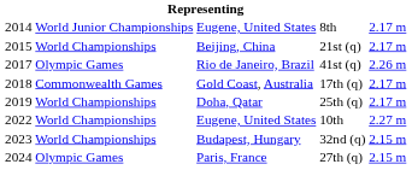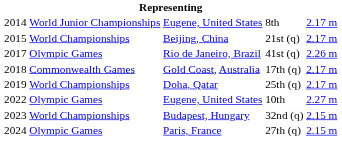 <table>
 <tr>
 <th colspan="5">Representing </th>
 </tr>
 <tr>
 <td>2014</td>
 <td><a href='#'>World Junior Championships</a></td>
 <td><a href='#'>Eugene, United States</a></td>
 <td>8th</td>
 <td><a href='#'>2.17 m</a></td>
 </tr>
 <tr>
 <td>2015</td>
 <td><a href='#'>World Championships</a></td>
 <td><a href='#'>Beijing, China</a></td>
 <td>21st (q)</td>
 <td><a href='#'>2.17 m</a></td>
 </tr>
 <tr>
 <td>2017</td>
 <td><a href='#'>Olympic Games</a></td>
 <td><a href='#'>Rio de Janeiro, Brazil</a></td>
 <td>41st (q)</td>
 <td><a href='#'>2.26 m</a></td>
 </tr>
 <tr>
 <td>2018</td>
 <td><a href='#'>Commonwealth Games</a></td>
 <td><a href='#'>Gold Coast</a>, <a href='#'>Australia</a></td>
 <td>17th (q)</td>
 <td><a href='#'>2.17 m</a></td>
 </tr>
 <tr>
 <td>2019</td>
 <td><a href='#'>World Championships</a></td>
 <td><a href='#'>Doha, Qatar</a></td>
 <td>25th (q)</td>
 <td><a href='#'>2.17 m</a></td>
 </tr>
 <tr>
 <td>2022</td>
-<td><a href='#'>World Championships</a></td>
+<td><a href='#'>Olympic Games</a></td>
 <td><a href='#'>Eugene, United States</a></td>
 <td>10th</td>
 <td><a href='#'>2.27 m</a></td>
 </tr>
 <tr>
 <td>2023</td>
 <td><a href='#'>World Championships</a></td>
 <td><a href='#'>Budapest, Hungary</a></td>
 <td>32nd (q)</td>
 <td><a href='#'>2.15 m</a></td>
 </tr>
 <tr>
 <td>2024</td>
 <td><a href='#'>Olympic Games</a></td>
 <td><a href='#'>Paris, France</a></td>
 <td>27th (q)</td>
 <td><a href='#'>2.15 m</a></td>
 </tr>
 </table>
